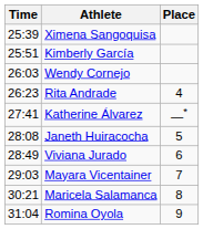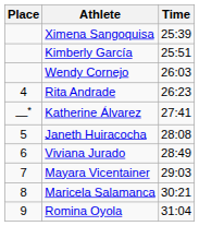 <table class=wikitable>
 <tr>
+<th>Place</th>
+<th>Athlete</th>
 <th>Time</th>
-<th>Athlete</th>
-<th>Place</th>
 </tr>
 <tr>
+<td align=center></td>
+<td><a href='#'>Ximena Sangoquisa</a> </td>
 <td>25:39</td>
-<td><a href='#'>Ximena Sangoquisa</a> </td>
-<td align=center></td>
 </tr>
 <tr>
+<td align=center></td>
+<td><a href='#'>Kimberly García</a> </td>
 <td>25:51</td>
-<td><a href='#'>Kimberly García</a> </td>
-<td align=center></td>
 </tr>
 <tr>
+<td align=center></td>
+<td><a href='#'>Wendy Cornejo</a> </td>
 <td>26:03</td>
-<td><a href='#'>Wendy Cornejo</a> </td>
-<td align=center></td>
 </tr>
 <tr>
+<td align=center>4</td>
+<td><a href='#'>Rita Andrade</a> </td>
 <td>26:23</td>
-<td><a href='#'>Rita Andrade</a> </td>
-<td align=center>4</td>
 </tr>
 <tr>
+<td align=center>—<sup>*</sup></td>
+<td><a href='#'>Katherine Álvarez</a> </td>
 <td>27:41</td>
-<td><a href='#'>Katherine Álvarez</a> </td>
-<td align=center>—<sup>*</sup></td>
 </tr>
 <tr>
+<td align=center>5</td>
+<td><a href='#'>Janeth Huiracocha</a> </td>
 <td>28:08</td>
-<td><a href='#'>Janeth Huiracocha</a> </td>
-<td align=center>5</td>
 </tr>
 <tr>
+<td align=center>6</td>
+<td><a href='#'>Viviana Jurado</a> </td>
 <td>28:49</td>
-<td><a href='#'>Viviana Jurado</a> </td>
-<td align=center>6</td>
 </tr>
 <tr>
+<td align=center>7</td>
+<td><a href='#'>Mayara Vicentainer</a> </td>
 <td>29:03</td>
-<td><a href='#'>Mayara Vicentainer</a> </td>
-<td align=center>7</td>
 </tr>
 <tr>
+<td align=center>8</td>
+<td><a href='#'>Maricela Salamanca</a> </td>
 <td>30:21</td>
-<td><a href='#'>Maricela Salamanca</a> </td>
-<td align=center>8</td>
 </tr>
 <tr>
+<td align=center>9</td>
+<td><a href='#'>Romina Oyola</a> </td>
 <td>31:04</td>
-<td><a href='#'>Romina Oyola</a> </td>
-<td align=center>9</td>
 </tr>
 </table>
